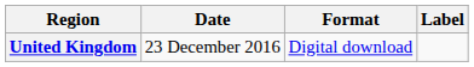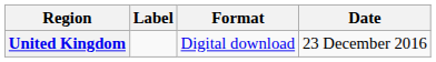 <table class="wikitable plainrowheaders" style="text-align:center">
 <tr>
 <th>Region</th>
+<th>Label</th>
+<th>Format</th>
 <th>Date</th>
-<th>Format</th>
-<th>Label</th>
 </tr>
 <tr>
 <th scope="row"><a href='#'>United Kingdom</a></th>
+<td></td>
+<td><a href='#'>Digital download</a></td>
 <td>23 December 2016</td>
-<td><a href='#'>Digital download</a></td>
-<td></td>
 </tr>
 </table>
